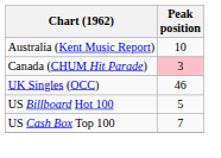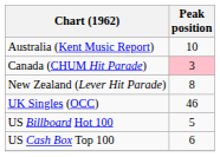 <table class="wikitable sortable">
 <tr>
 <th>Chart (1962)</th>
 <th>Peak<br>position</th>
 </tr>
 <tr>
 <td>Australia (<a href='#'>Kent Music Report</a>)</td>
 <td style="text-align:center;">10</td>
 </tr>
 <tr>
 <td>Canada (<a href='#'>CHUM <em>Hit Parade</em></a>)</td>
 <td style="background: pink; text-align:center;">3</td>
 </tr>
 <tr>
+<td>New Zealand (<em>Lever Hit Parade</em>)</td>
+<td style="text-align:center;">8</td>
+</tr>
+<tr>
 <td><a href='#'>UK Singles</a> (<a href='#'>OCC</a>)</td>
 <td style="text-align:center;">46</td>
 </tr>
 <tr>
 <td>US <em><a href='#'>Billboard</a></em> <a href='#'>Hot 100</a></td>
 <td style="text-align:center;">5</td>
 </tr>
 <tr>
 <td>US <a href='#'><em>Cash Box</em></a> Top 100</td>
-<td align="center">7</td>
+<td align="center">6</td>
 </tr>
 <tr>
 </tr>
 </table>
